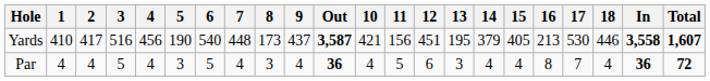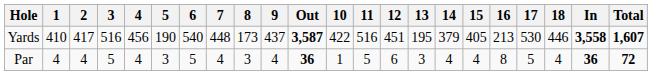 <table class="wikitable" style="text-align:center">
 <tr>
 <th align="left">Hole</th>
 <th>1</th>
 <th>2</th>
 <th>3</th>
 <th>4</th>
 <th>5</th>
 <th>6</th>
 <th>7</th>
 <th>8</th>
 <th>9</th>
 <th>Out</th>
 <th>10</th>
 <th>11</th>
 <th>12</th>
 <th>13</th>
 <th>14</th>
 <th>15</th>
 <th>16</th>
 <th>17</th>
 <th>18</th>
 <th>In</th>
 <th>Total</th>
 </tr>
 <tr>
 <td>Yards</td>
 <td>410</td>
 <td>417</td>
 <td>516</td>
 <td>456</td>
 <td>190</td>
 <td>540</td>
 <td>448</td>
 <td>173</td>
 <td>437</td>
 <td><strong>3,587</strong></td>
-<td>421</td>
-<td>156</td>
+<td>422</td>
+<td>516</td>
 <td>451</td>
 <td>195</td>
 <td>379</td>
 <td>405</td>
 <td>213</td>
 <td>530</td>
 <td>446</td>
 <td><strong>3,558</strong></td>
 <td><strong>1,607</strong></td>
 </tr>
 <tr>
 <td>Par</td>
 <td>4</td>
 <td>4</td>
 <td>5</td>
 <td>4</td>
 <td>3</td>
 <td>5</td>
 <td>4</td>
 <td>3</td>
 <td>4</td>
 <td><strong>36</strong></td>
-<td>4</td>
+<td>1</td>
 <td>5</td>
 <td>6</td>
 <td>3</td>
 <td>4</td>
 <td>4</td>
 <td>8</td>
-<td>7</td>
+<td>5</td>
 <td>4</td>
 <td><strong>36</strong></td>
 <td><strong>72</strong></td>
 </tr>
 </table>
